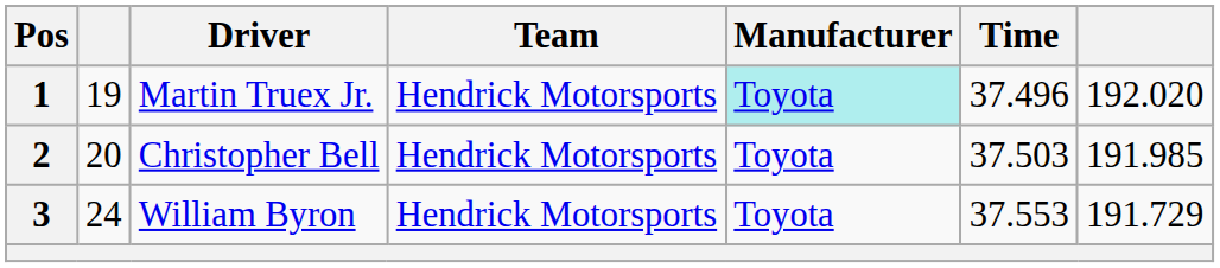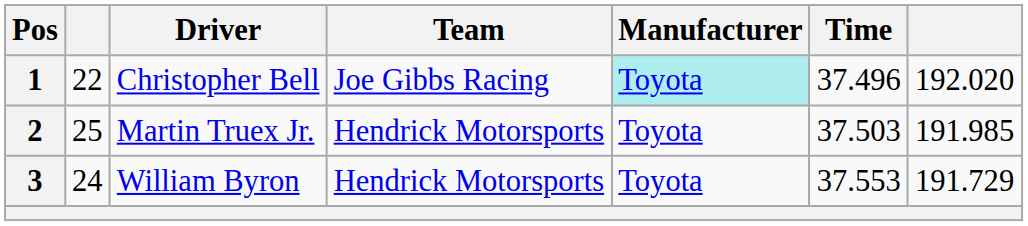 <table class="wikitable" style="font-size:95%">
 <tr>
 <th>Pos</th>
 <th></th>
 <th>Driver</th>
 <th>Team</th>
 <th>Manufacturer</th>
 <th>Time</th>
 <th></th>
 </tr>
 <tr>
 <th>1</th>
-<td>19</td>
-<td><a href='#'>Martin Truex Jr.</a></td>
-<td><a href='#'>Hendrick Motorsports</a></td>
+<td>22</td>
+<td><a href='#'>Christopher Bell</a></td>
+<td><a href='#'>Joe Gibbs Racing</a></td>
 <td style="background: paleturquoise;"><a href='#'>Toyota</a></td>
 <td>37.496</td>
 <td>192.020</td>
 </tr>
 <tr>
 <th>2</th>
-<td>20</td>
-<td><a href='#'>Christopher Bell</a></td>
+<td>25</td>
+<td><a href='#'>Martin Truex Jr.</a></td>
 <td><a href='#'>Hendrick Motorsports</a></td>
 <td><a href='#'>Toyota</a></td>
 <td>37.503</td>
 <td>191.985</td>
 </tr>
 <tr>
 <th>3</th>
 <td>24</td>
 <td><a href='#'>William Byron</a></td>
 <td><a href='#'>Hendrick Motorsports</a></td>
 <td><a href='#'>Toyota</a></td>
 <td>37.553</td>
 <td>191.729</td>
 </tr>
 <tr>
 <th colspan="7"></th>
 </tr>
 </table>
